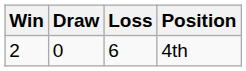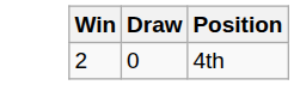 <table class="wikitable" style="font-size:90%; float:right; margin-left:1em;">
 <tr>
 <th>Win</th>
 <th>Draw</th>
-<th>Loss</th>
 <th>Position</th>
 </tr>
 <tr>
 <td>2</td>
 <td>0</td>
-<td>6</td>
 <td>4th</td>
 </tr>
 </table>
